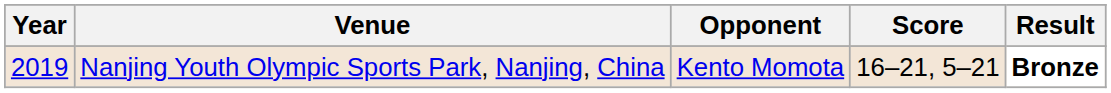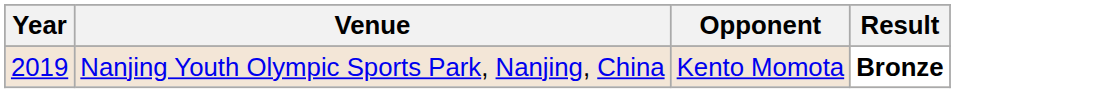 <table class="sortable wikitable" style="font-size: 90%;">
 <tr>
 <th>Year</th>
 <th>Venue</th>
 <th>Opponent</th>
-<th>Score</th>
 <th>Result</th>
 </tr>
 <tr style="background:#F3E6D7">
 <td align="center"><a href='#'>2019</a></td>
 <td align="left"><a href='#'>Nanjing Youth Olympic Sports Park</a>, <a href='#'>Nanjing</a>, <a href='#'>China</a></td>
 <td align="left"> <a href='#'>Kento Momota</a></td>
-<td align="left">16–21, 5–21</td>
 <td style="text-align:left; background:white"> <strong>Bronze</strong></td>
 </tr>
 </table>
